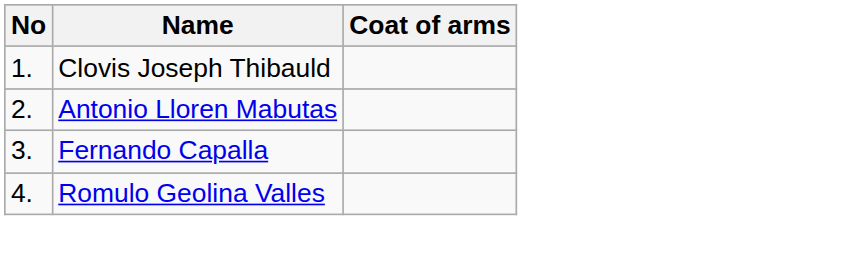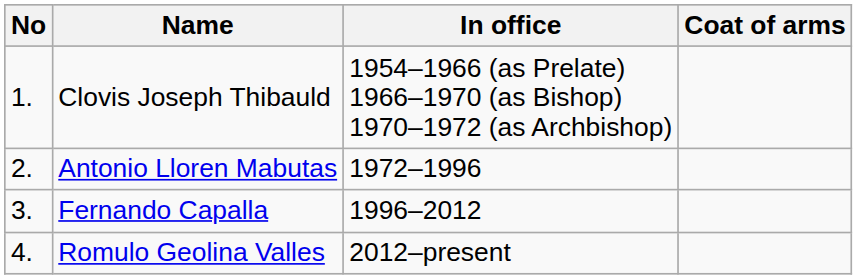 <table class="wikitable">
 <tr>
 <th>No</th>
 <th>Name</th>
+<th>In office</th>
 <th>Coat of arms</th>
 </tr>
 <tr>
 <td>1.</td>
 <td>Clovis Joseph Thibauld</td>
+<td>1954–1966 (as Prelate) <br>1966–1970 (as Bishop)<br>1970–1972 (as Archbishop)</td>
 <td></td>
 </tr>
 <tr>
 <td>2.</td>
 <td><a href='#'>Antonio Lloren Mabutas</a></td>
+<td>1972–1996</td>
 <td></td>
 </tr>
 <tr>
 <td>3.</td>
 <td><a href='#'>Fernando Capalla</a></td>
+<td>1996–2012</td>
 <td></td>
 </tr>
 <tr>
 <td>4.</td>
 <td><a href='#'>Romulo Geolina Valles</a></td>
+<td>2012–present</td>
 <td></td>
 </tr>
 </table>
